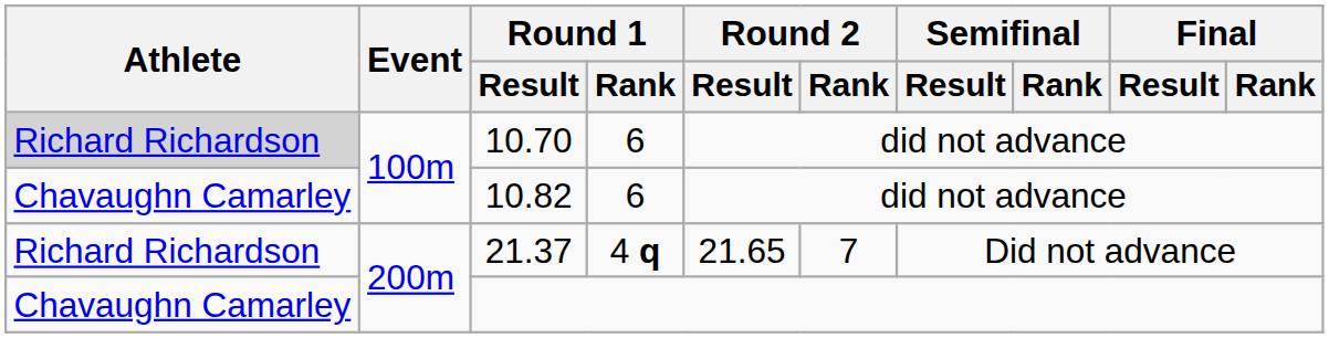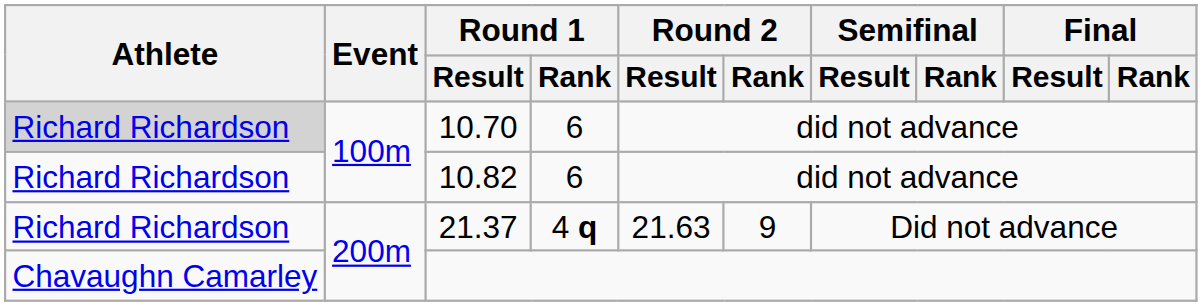 <table class="wikitable" style="font-size:90%">
 <tr>
 <th rowspan="2">Athlete</th>
 <th rowspan="2">Event</th>
 <th colspan="2">Round 1</th>
 <th colspan="2">Round 2</th>
 <th colspan="2">Semifinal</th>
 <th colspan="2">Final</th>
 </tr>
 <tr style="font-size:95%">
 <th>Result</th>
 <th>Rank</th>
 <th>Result</th>
 <th>Rank</th>
 <th>Result</th>
 <th>Rank</th>
 <th>Result</th>
 <th>Rank</th>
 </tr>
 <tr align=center>
 <td align=left style="background: lightgrey;"><a href='#'>Richard Richardson</a></td>
 <td align=left rowspan="2"><a href='#'>100m</a></td>
 <td>10.70</td>
 <td>6</td>
 <td colspan=6>did not advance</td>
 </tr>
 <tr align=center>
-<td align=left><a href='#'>Chavaughn Camarley</a></td>
+<td align=left><a href='#'>Richard Richardson</a></td>
 <td>10.82</td>
 <td>6</td>
 <td colspan=6>did not advance</td>
 </tr>
 <tr align=center>
 <td align=left><a href='#'>Richard Richardson</a></td>
 <td align=left rowspan="2"><a href='#'>200m</a></td>
 <td>21.37</td>
 <td>4 <strong>q</strong></td>
-<td>21.65</td>
-<td>7</td>
+<td>21.63</td>
+<td>9</td>
 <td colspan=4>Did not advance</td>
 </tr>
 <tr align=center>
 <td align=left><a href='#'>Chavaughn Camarley</a></td>
 <td colspan=8></td>
 </tr>
 </table>
